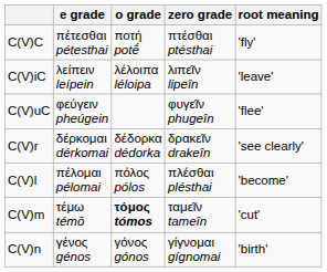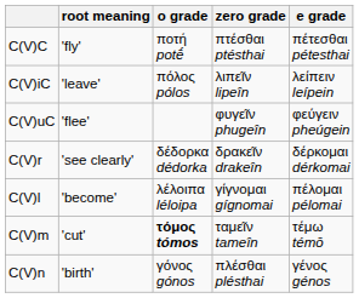 <table class="wikitable">
 <tr>
 <th></th>
-<th>e grade</th>
+<th>root meaning</th>
 <th>o grade</th>
 <th>zero grade</th>
-<th>root meaning</th>
+<th>e grade</th>
 </tr>
 <tr>
 <td>C(V)C</td>
-<td>πέτεσθαι<br><em>pétesthai</em></td>
+<td>'fly'</td>
 <td>ποτή<br><em>potḗ</em></td>
 <td>πτέσθαι<br><em>ptésthai</em></td>
-<td>'fly'</td>
+<td>πέτεσθαι<br><em>pétesthai</em></td>
 </tr>
 <tr>
 <td>C(V)iC</td>
+<td>'leave'</td>
+<td>πόλος<br><em>pólos</em></td>
+<td>λιπεῖν<br><em>lipeîn</em></td>
 <td>λείπειν<br><em>leípein</em></td>
-<td>λέλοιπα<br><em>léloipa</em></td>
-<td>λιπεῖν<br><em>lipeîn</em></td>
-<td>'leave'</td>
 </tr>
 <tr>
 <td>C(V)uC</td>
-<td>φεύγειν<br><em>pheúgein</em></td>
+<td>'flee'</td>
 <td></td>
 <td>φυγεῖν<br><em>phugeîn</em></td>
-<td>'flee'</td>
+<td>φεύγειν<br><em>pheúgein</em></td>
 </tr>
 <tr>
 <td>C(V)r</td>
-<td>δέρκομαι<br><em>dérkomai</em></td>
+<td>'see clearly'</td>
 <td>δέδορκα<br><em>dédorka</em></td>
 <td>δρακεῖν<br><em>drakeîn</em></td>
-<td>'see clearly'</td>
+<td>δέρκομαι<br><em>dérkomai</em></td>
 </tr>
 <tr>
 <td>C(V)l</td>
+<td>'become'</td>
+<td>λέλοιπα<br><em>léloipa</em></td>
+<td>γίγνομαι<br><em>gígnomai</em></td>
 <td>πέλομαι<br><em>pélomai</em></td>
-<td>πόλος<br><em>pólos</em></td>
-<td>πλέσθαι<br><em>plésthai</em></td>
-<td>'become'</td>
 </tr>
 <tr>
 <td>C(V)m</td>
-<td>τέμω<br><em>témō</em></td>
+<td>'cut'</td>
 <td><strong>τόμος<br><em>tómos</em></strong></td>
 <td>ταμεῖν<br><em>tameîn</em></td>
-<td>'cut'</td>
+<td>τέμω<br><em>témō</em></td>
 </tr>
 <tr>
 <td>C(V)n</td>
+<td>'birth'</td>
+<td>γόνος<br><em>gónos</em></td>
+<td>πλέσθαι<br><em>plésthai</em></td>
 <td>γένος<br><em>génos</em></td>
-<td>γόνος<br><em>gónos</em></td>
-<td>γίγνομαι<br><em>gígnomai</em></td>
-<td>'birth'</td>
 </tr>
 </table>
